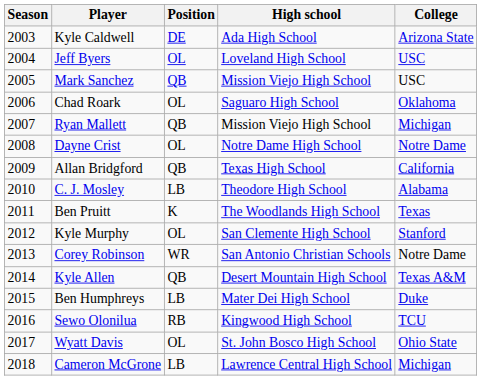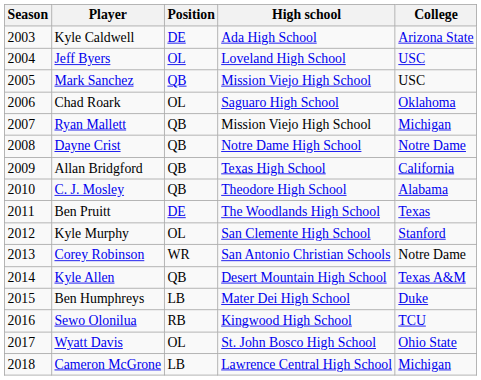 <table class="wikitable">
 <tr>
 <th bgcolor="#e5e5e5">Season</th>
 <th bgcolor="#e5e5e5">Player</th>
 <th bgcolor="#e5e5e5">Position</th>
 <th bgcolor="#e5e5e5">High school</th>
 <th bgcolor="#e5e5e5">College</th>
 </tr>
 <tr>
 <td>2003</td>
 <td>Kyle Caldwell</td>
 <td><a href='#'>DE</a></td>
 <td><a href='#'>Ada High School</a></td>
 <td><a href='#'>Arizona State</a></td>
 </tr>
 <tr>
 <td>2004</td>
 <td><a href='#'>Jeff Byers</a></td>
 <td><a href='#'>OL</a></td>
 <td><a href='#'>Loveland High School</a></td>
 <td><a href='#'>USC</a></td>
 </tr>
 <tr>
 <td>2005</td>
 <td><a href='#'>Mark Sanchez</a></td>
 <td><a href='#'>QB</a></td>
 <td><a href='#'>Mission Viejo High School</a></td>
 <td>USC</td>
 </tr>
 <tr>
 <td>2006</td>
 <td>Chad Roark</td>
 <td>OL</td>
 <td><a href='#'>Saguaro High School</a></td>
 <td><a href='#'>Oklahoma</a></td>
 </tr>
 <tr>
 <td>2007</td>
 <td><a href='#'>Ryan Mallett</a></td>
 <td>QB</td>
 <td>Mission Viejo High School</td>
 <td><a href='#'>Michigan</a></td>
 </tr>
 <tr>
 <td>2008</td>
 <td><a href='#'>Dayne Crist</a></td>
-<td>OL</td>
+<td>QB</td>
 <td><a href='#'>Notre Dame High School</a></td>
 <td><a href='#'>Notre Dame</a></td>
 </tr>
 <tr>
 <td>2009</td>
 <td>Allan Bridgford</td>
 <td>QB</td>
 <td><a href='#'>Texas High School</a></td>
 <td><a href='#'>California</a></td>
 </tr>
 <tr>
 <td>2010</td>
 <td><a href='#'>C. J. Mosley</a></td>
-<td>LB</td>
+<td>QB</td>
 <td><a href='#'>Theodore High School</a></td>
 <td><a href='#'>Alabama</a></td>
 </tr>
 <tr>
 <td>2011</td>
 <td>Ben Pruitt</td>
-<td>K</td>
+<td><a href='#'>DE</a></td>
 <td><a href='#'>The Woodlands High School</a></td>
 <td><a href='#'>Texas</a></td>
 </tr>
 <tr>
 <td>2012</td>
 <td>Kyle Murphy</td>
 <td>OL</td>
 <td><a href='#'>San Clemente High School</a></td>
 <td><a href='#'>Stanford</a></td>
 </tr>
 <tr>
 <td>2013</td>
 <td><a href='#'>Corey Robinson</a></td>
 <td>WR</td>
 <td><a href='#'>San Antonio Christian Schools</a></td>
 <td>Notre Dame</td>
 </tr>
 <tr>
 <td>2014</td>
 <td><a href='#'>Kyle Allen</a></td>
 <td>QB</td>
 <td><a href='#'>Desert Mountain High School</a></td>
 <td><a href='#'>Texas A&M</a></td>
 </tr>
 <tr>
 <td>2015</td>
 <td>Ben Humphreys</td>
 <td>LB</td>
 <td><a href='#'>Mater Dei High School</a></td>
 <td><a href='#'>Duke</a></td>
 </tr>
 <tr>
 <td>2016</td>
 <td><a href='#'>Sewo Olonilua</a></td>
 <td>RB</td>
 <td><a href='#'>Kingwood High School</a></td>
 <td><a href='#'>TCU</a></td>
 </tr>
 <tr>
 <td>2017</td>
 <td><a href='#'>Wyatt Davis</a></td>
 <td>OL</td>
 <td><a href='#'>St. John Bosco High School</a></td>
 <td><a href='#'>Ohio State</a></td>
 </tr>
 <tr>
 <td>2018</td>
 <td><a href='#'>Cameron McGrone</a></td>
 <td>LB</td>
 <td><a href='#'>Lawrence Central High School</a></td>
 <td><a href='#'>Michigan</a></td>
 </tr>
 </table>
